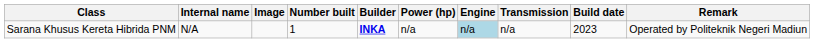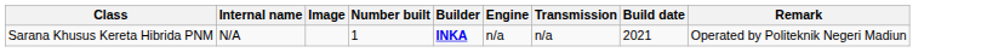 <table class="wikitable">
 <tr>
 <th>Class</th>
 <th>Internal name</th>
 <th>Image</th>
 <th>Number built</th>
 <th>Builder</th>
-<th>Power (hp)</th>
 <th>Engine</th>
 <th>Transmission</th>
 <th>Build date</th>
 <th>Remark</th>
 </tr>
 <tr>
 <td>Sarana Khusus Kereta Hibrida PNM</td>
 <td>N/A</td>
 <td></td>
 <td>1</td>
 <td><strong> <a href='#'>INKA</a></strong></td>
 <td>n/a</td>
-<td style="background: lightblue;">n/a</td>
 <td>n/a</td>
-<td>2023</td>
+<td>2021</td>
 <td>Operated by Politeknik Negeri Madiun</td>
 </tr>
 </table>
